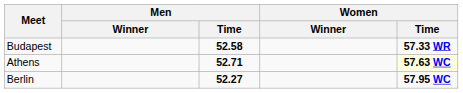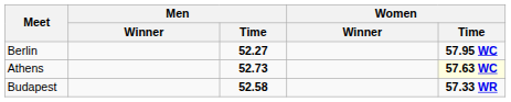 <table class="wikitable">
 <tr>
 <th width=80 rowspan=2>Meet</th>
 <th colspan=2>Men</th>
 <th colspan=2>Women</th>
 </tr>
 <tr>
 <th width=200>Winner</th>
 <th width=85>Time</th>
 <th width=200>Winner</th>
 <th width=85>Time</th>
 </tr>
 <tr>
+<td>Berlin</td>
+<td></td>
+<td align=center><strong>52.27</strong></td>
+<td></td>
+<td align=center><strong>57.95 <a href='#'>WC</a></strong></td>
+</tr>
+<tr>
+<td>Athens</td>
+<td></td>
+<td align=center><strong>52.73</strong></td>
+<td></td>
+<td align=center style="background: lightyellow;"><strong>57.63 <a href='#'>WC</a></strong></td>
+</tr>
+<tr>
 <td>Budapest</td>
 <td></td>
 <td align=center><strong>52.58</strong></td>
 <td></td>
 <td align=center><strong>57.33 <a href='#'>WR</a></strong></td>
 </tr>
-<tr>
-<td>Athens</td>
-<td></td>
-<td align=center><strong>52.71</strong></td>
-<td></td>
-<td align=center style="background: lightyellow;"><strong>57.63 <a href='#'>WC</a></strong></td>
-</tr>
-<tr>
-<td>Berlin</td>
-<td></td>
-<td align=center><strong>52.27</strong></td>
-<td></td>
-<td align=center><strong>57.95 <a href='#'>WC</a></strong></td>
-</tr>
 </table>
